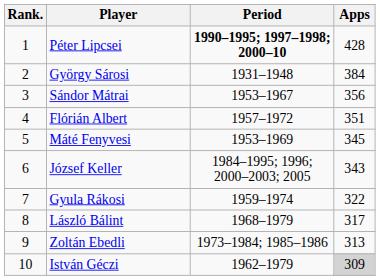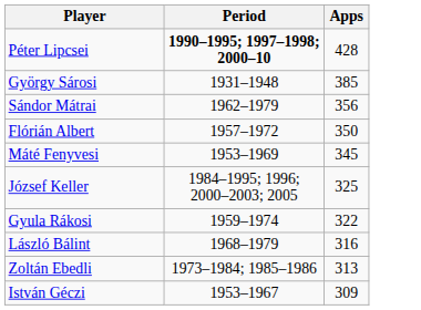 <table class="wikitable sortable" style="text-align:center">
 <tr>
-<th style="width:40px;">Rank.</th>
 <th style="width:160px;">Player</th>
 <th style="width:160px;">Period</th>
 <th style="width:40px;">Apps</th>
 </tr>
 <tr>
-<td>1</td>
 <td style="text-align:left;"> <a href='#'>Péter Lipcsei</a></td>
 <td><strong>1990–1995; 1997–1998; 2000–10</strong></td>
 <td>428</td>
 </tr>
 <tr>
-<td>2</td>
 <td style="text-align:left;"> <a href='#'>György Sárosi</a></td>
 <td>1931–1948</td>
-<td>384</td>
+<td>385</td>
 </tr>
 <tr>
-<td>3</td>
 <td style="text-align:left;"> <a href='#'>Sándor Mátrai</a></td>
-<td>1953–1967</td>
+<td>1962–1979</td>
 <td>356</td>
 </tr>
 <tr>
-<td>4</td>
 <td style="text-align:left;"> <a href='#'>Flórián Albert</a></td>
 <td>1957–1972</td>
-<td>351</td>
+<td>350</td>
 </tr>
 <tr>
-<td>5</td>
 <td style="text-align:left;"> <a href='#'>Máté Fenyvesi</a></td>
 <td>1953–1969</td>
 <td>345</td>
 </tr>
 <tr>
-<td>6</td>
 <td style="text-align:left;"> <a href='#'>József Keller</a></td>
 <td>1984–1995; 1996; 2000–2003; 2005</td>
-<td>343</td>
+<td>325</td>
 </tr>
 <tr>
-<td>7</td>
 <td style="text-align:left;"> <a href='#'>Gyula Rákosi</a></td>
 <td>1959–1974</td>
 <td>322</td>
 </tr>
 <tr>
-<td>8</td>
 <td style="text-align:left;"> <a href='#'>László Bálint</a></td>
 <td>1968–1979</td>
-<td>317</td>
+<td>316</td>
 </tr>
 <tr>
-<td>9</td>
 <td style="text-align:left;"> <a href='#'>Zoltán Ebedli</a></td>
 <td>1973–1984; 1985–1986</td>
 <td>313</td>
 </tr>
 <tr>
-<td>10</td>
 <td style="text-align:left;"> <a href='#'>István Géczi</a></td>
-<td>1962–1979</td>
-<td style="background: lightgrey;">309</td>
+<td>1953–1967</td>
+<td>309</td>
 </tr>
 </table>
